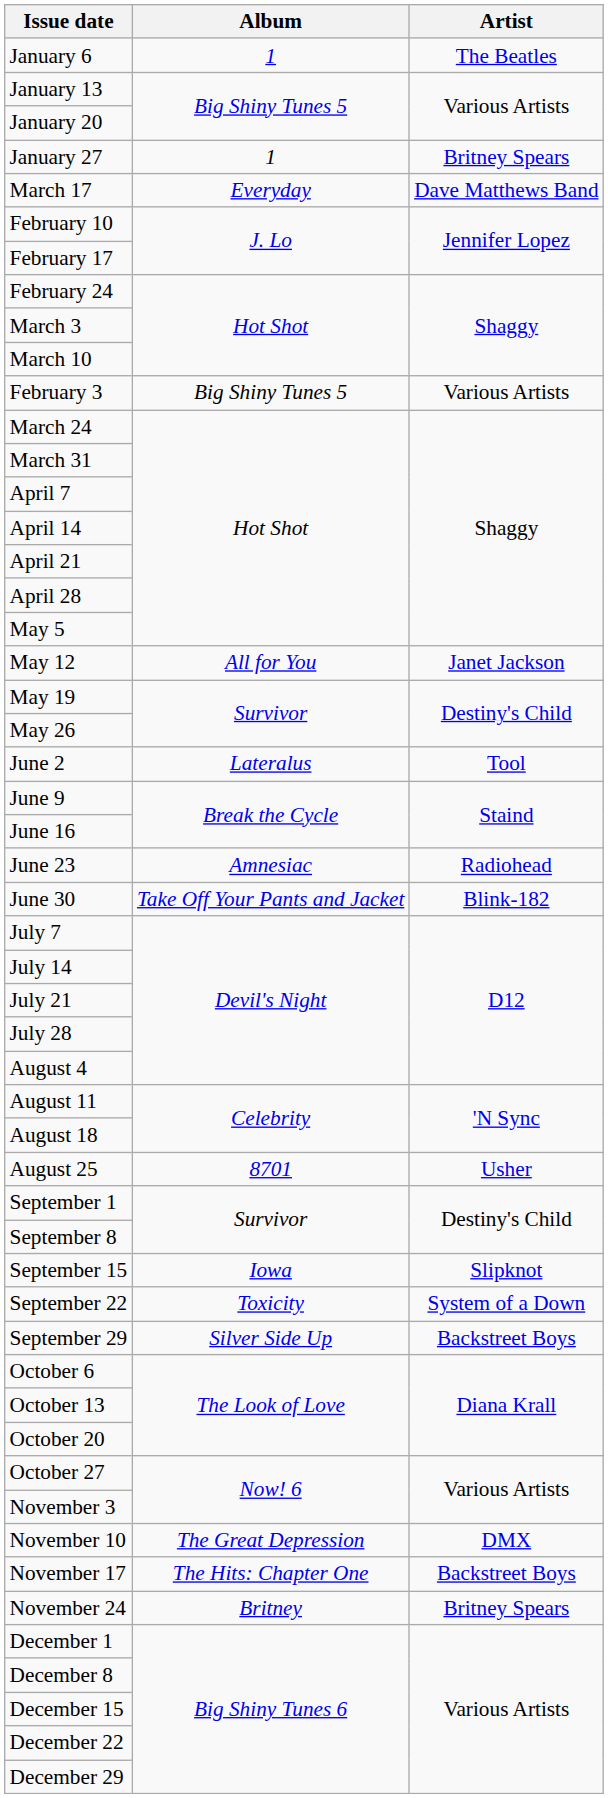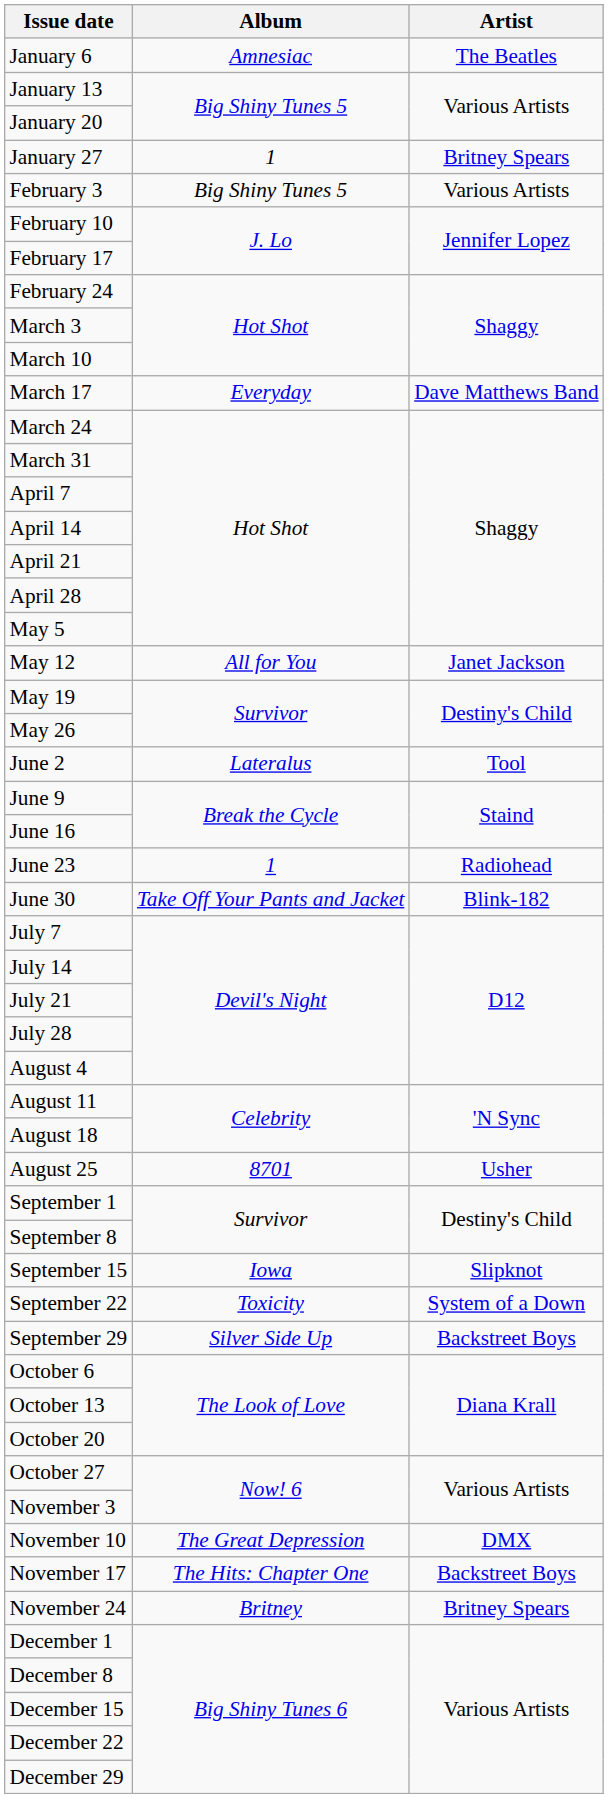 <table class=wikitable>
 <tr>
 <th><strong>Issue date</strong></th>
 <th><strong>Album</strong></th>
 <th><strong>Artist</strong></th>
 </tr>
 <tr>
 <td>January 6</td>
-<td align="center"><em><a href='#'>1</a></em></td>
+<td align="center"><em><a href='#'>Amnesiac</a></em></td>
 <td align="center"><a href='#'>The Beatles</a></td>
 </tr>
 <tr>
 <td>January 13</td>
 <td rowspan="2" align="center"><em><a href='#'>Big Shiny Tunes 5</a></em></td>
 <td rowspan="2" align="center">Various Artists</td>
 </tr>
 <tr>
 <td>January 20</td>
 </tr>
 <tr>
 <td>January 27</td>
 <td align="center"><em>1</em></td>
 <td align="center"><a href='#'>Britney Spears</a></td>
 </tr>
 <tr>
-<td>March 17</td>
-<td align="center"><em><a href='#'>Everyday</a></em></td>
-<td align="center"><a href='#'>Dave Matthews Band</a></td>
+<td>February 3</td>
+<td align="center"><em>Big Shiny Tunes 5</em></td>
+<td align="center">Various Artists</td>
 </tr>
 <tr>
 <td>February 10</td>
 <td rowspan="2" align="center"><em><a href='#'>J. Lo</a></em></td>
 <td rowspan="2" align="center"><a href='#'>Jennifer Lopez</a></td>
 </tr>
 <tr>
 <td>February 17</td>
 </tr>
 <tr>
 <td>February 24</td>
 <td rowspan="3" align="center"><em><a href='#'>Hot Shot</a></em></td>
 <td rowspan="3" align="center"><a href='#'>Shaggy</a></td>
 </tr>
 <tr>
 <td>March 3</td>
 </tr>
 <tr>
 <td>March 10</td>
 </tr>
 <tr>
-<td>February 3</td>
-<td align="center"><em>Big Shiny Tunes 5</em></td>
-<td align="center">Various Artists</td>
+<td>March 17</td>
+<td align="center"><em><a href='#'>Everyday</a></em></td>
+<td align="center"><a href='#'>Dave Matthews Band</a></td>
 </tr>
 <tr>
 <td>March 24</td>
 <td rowspan="7" align="center"><em>Hot Shot</em></td>
 <td rowspan="7" align="center">Shaggy</td>
 </tr>
 <tr>
 <td>March 31</td>
 </tr>
 <tr>
 <td>April 7</td>
 </tr>
 <tr>
 <td>April 14</td>
 </tr>
 <tr>
 <td>April 21</td>
 </tr>
 <tr>
 <td>April 28</td>
 </tr>
 <tr>
 <td>May 5</td>
 </tr>
 <tr>
 <td>May 12</td>
 <td align="center"><em><a href='#'>All for You</a></em></td>
 <td align="center"><a href='#'>Janet Jackson</a></td>
 </tr>
 <tr>
 <td>May 19</td>
 <td rowspan="2" align="center"><em><a href='#'>Survivor</a></em></td>
 <td rowspan="2" align="center"><a href='#'>Destiny's Child</a></td>
 </tr>
 <tr>
 <td>May 26</td>
 </tr>
 <tr>
 <td>June 2</td>
 <td align="center"><em><a href='#'>Lateralus</a></em></td>
 <td align="center"><a href='#'>Tool</a></td>
 </tr>
 <tr>
 <td>June 9</td>
 <td rowspan="2" align="center"><em><a href='#'>Break the Cycle</a></em></td>
 <td rowspan="2" align="center"><a href='#'>Staind</a></td>
 </tr>
 <tr>
 <td>June 16</td>
 </tr>
 <tr>
 <td>June 23</td>
-<td align="center"><em><a href='#'>Amnesiac</a></em></td>
+<td align="center"><em><a href='#'>1</a></em></td>
 <td align="center"><a href='#'>Radiohead</a></td>
 </tr>
 <tr>
 <td>June 30</td>
 <td align="center"><em><a href='#'>Take Off Your Pants and Jacket</a></em></td>
 <td align="center"><a href='#'>Blink-182</a></td>
 </tr>
 <tr>
 <td>July 7</td>
 <td rowspan="5" align="center"><em><a href='#'>Devil's Night</a></em></td>
 <td rowspan="5" align="center"><a href='#'>D12</a></td>
 </tr>
 <tr>
 <td>July 14</td>
 </tr>
 <tr>
 <td>July 21</td>
 </tr>
 <tr>
 <td>July 28</td>
 </tr>
 <tr>
 <td>August 4</td>
 </tr>
 <tr>
 <td>August 11</td>
 <td rowspan="2" align="center"><em><a href='#'>Celebrity</a></em></td>
 <td rowspan="2" align="center"><a href='#'>'N Sync</a></td>
 </tr>
 <tr>
 <td>August 18</td>
 </tr>
 <tr>
 <td>August 25</td>
 <td align="center"><em><a href='#'>8701</a></em></td>
 <td align="center"><a href='#'>Usher</a></td>
 </tr>
 <tr>
 <td>September 1</td>
 <td rowspan="2" align="center"><em>Survivor</em></td>
 <td rowspan="2" align="center">Destiny's Child</td>
 </tr>
 <tr>
 <td>September 8</td>
 </tr>
 <tr>
 <td>September 15</td>
 <td align="center"><em><a href='#'>Iowa</a></em></td>
 <td align="center"><a href='#'>Slipknot</a></td>
 </tr>
 <tr>
 <td>September 22</td>
 <td align="center"><em><a href='#'>Toxicity</a></em></td>
 <td align="center"><a href='#'>System of a Down</a></td>
 </tr>
 <tr>
 <td>September 29</td>
 <td align="center"><em><a href='#'>Silver Side Up</a></em></td>
 <td align="center"><a href='#'>Backstreet Boys</a></td>
 </tr>
 <tr>
 <td>October 6</td>
 <td rowspan="3" align="center"><em><a href='#'>The Look of Love</a></em></td>
 <td rowspan="3" align="center"><a href='#'>Diana Krall</a></td>
 </tr>
 <tr>
 <td>October 13</td>
 </tr>
 <tr>
 <td>October 20</td>
 </tr>
 <tr>
 <td>October 27</td>
 <td rowspan="2" align="center"><em><a href='#'>Now! 6</a></em></td>
 <td rowspan="2" align="center">Various Artists</td>
 </tr>
 <tr>
 <td>November 3</td>
 </tr>
 <tr>
 <td>November 10</td>
 <td align="center"><em><a href='#'>The Great Depression</a></em></td>
 <td align="center"><a href='#'>DMX</a></td>
 </tr>
 <tr>
 <td>November 17</td>
 <td align="center"><em><a href='#'>The Hits: Chapter One</a></em></td>
 <td align="center"><a href='#'>Backstreet Boys</a></td>
 </tr>
 <tr>
 <td>November 24</td>
 <td align="center"><em><a href='#'>Britney</a></em></td>
 <td align="center"><a href='#'>Britney Spears</a></td>
 </tr>
 <tr>
 <td>December 1</td>
 <td rowspan="5" align="center"><em><a href='#'>Big Shiny Tunes 6</a></em></td>
 <td rowspan="5" align="center">Various Artists</td>
 </tr>
 <tr>
 <td>December 8</td>
 </tr>
 <tr>
 <td>December 15</td>
 </tr>
 <tr>
 <td>December 22</td>
 </tr>
 <tr>
 <td>December 29</td>
 </tr>
 </table>
